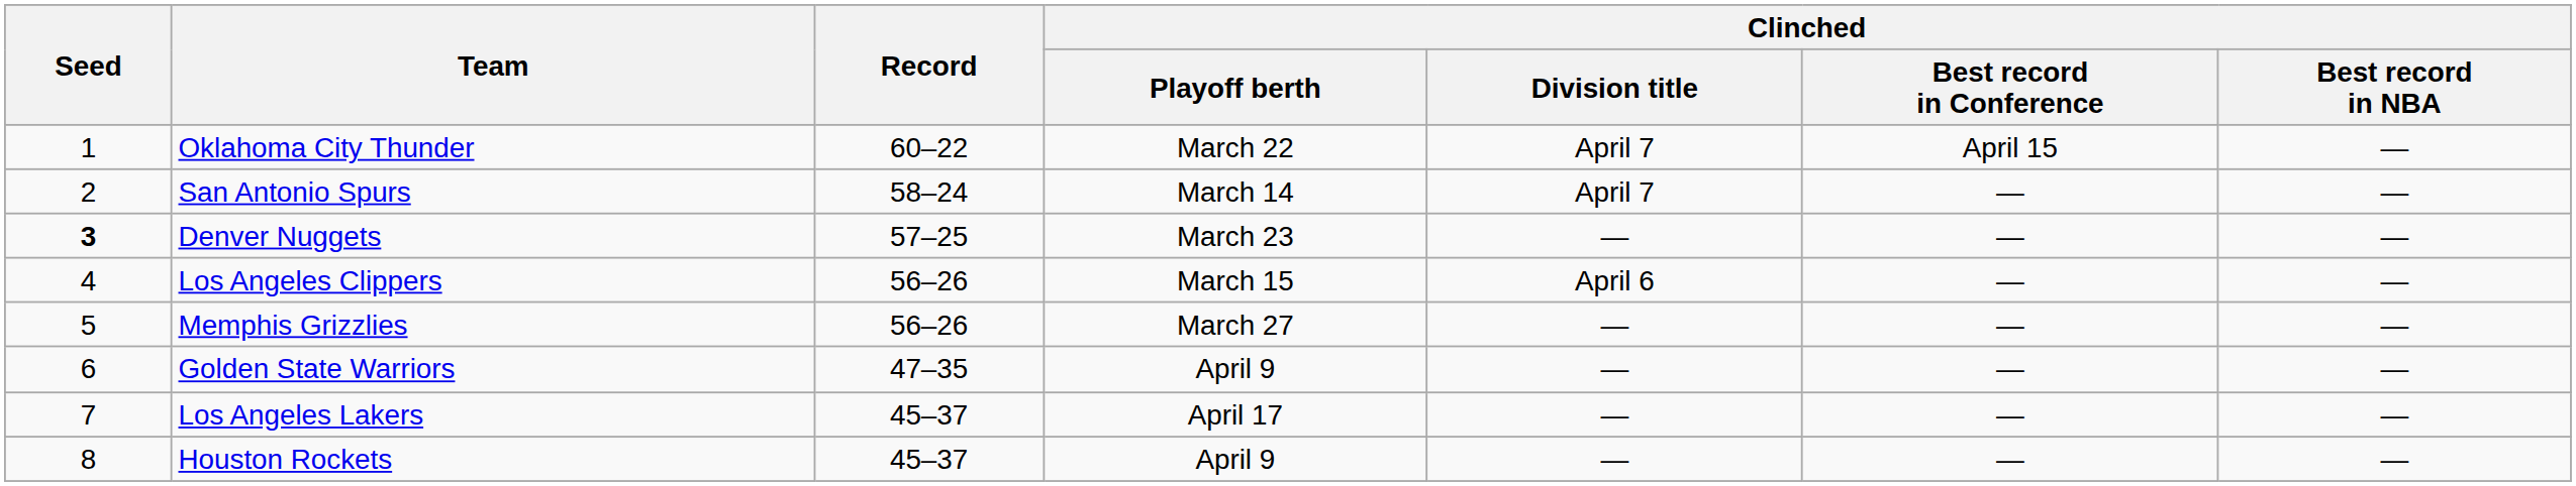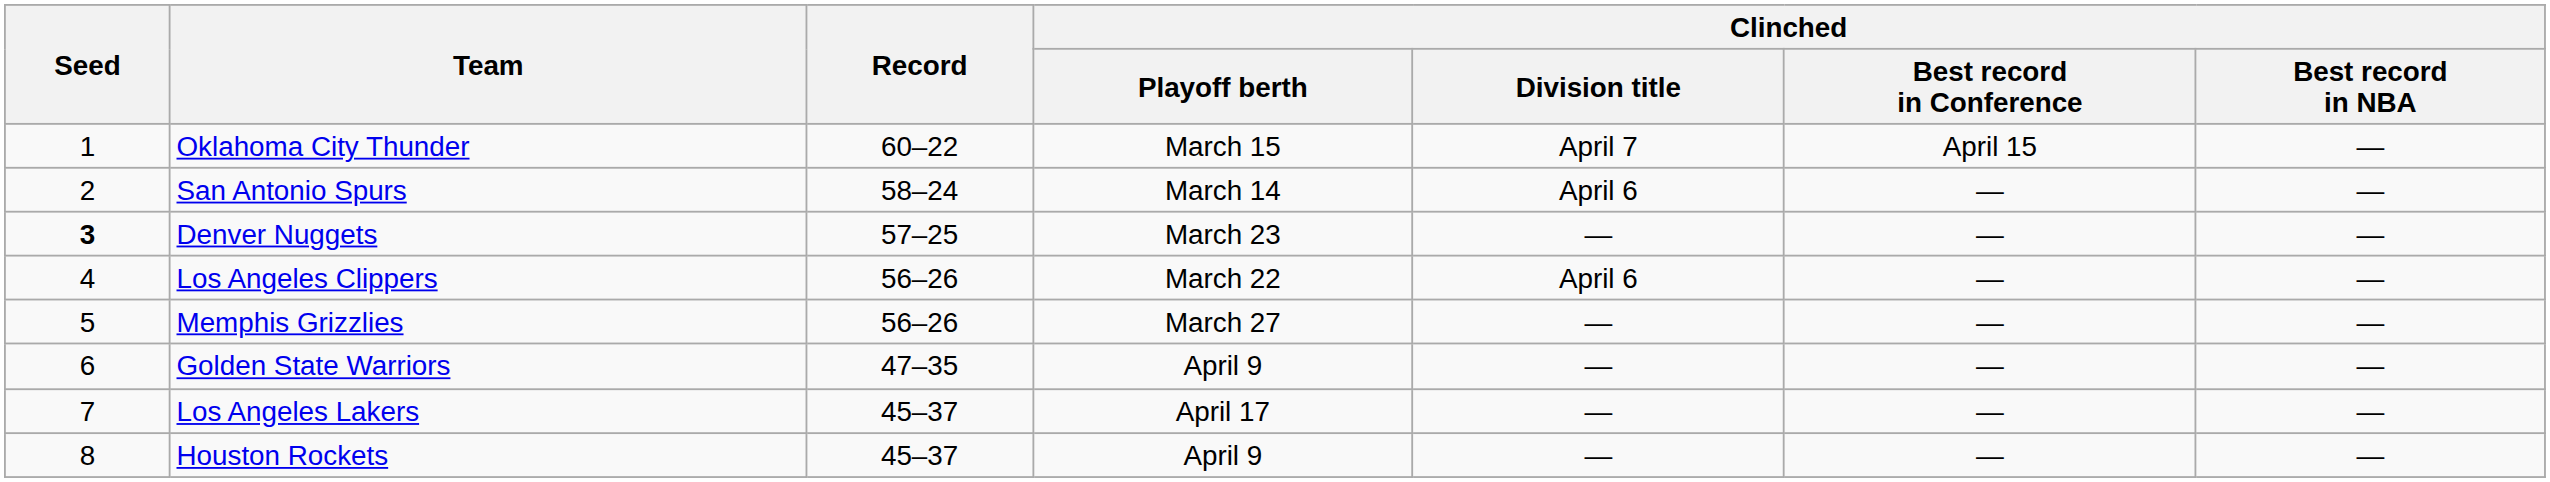 <table class=wikitable style="font-size:95%; text-align:center;" width=70%>
 <tr>
 <th rowspan=2>Seed</th>
 <th rowspan=2>Team</th>
 <th rowspan=2>Record</th>
 <th colspan=4>Clinched</th>
 </tr>
 <tr>
 <th>Playoff berth</th>
 <th>Division title</th>
 <th>Best record<br> in Conference</th>
 <th>Best record<br> in NBA</th>
 </tr>
 <tr>
 <td>1</td>
 <td align=left><a href='#'>Oklahoma City Thunder</a></td>
 <td>60–22</td>
-<td>March 22</td>
+<td>March 15</td>
 <td>April 7</td>
 <td>April 15</td>
 <td>—</td>
 </tr>
 <tr>
 <td>2</td>
 <td align=left><a href='#'>San Antonio Spurs</a></td>
 <td>58–24</td>
 <td>March 14</td>
-<td>April 7</td>
+<td>April 6</td>
 <td>—</td>
 <td>—</td>
 </tr>
 <tr>
 <td><strong>3</strong></td>
 <td align=left><a href='#'>Denver Nuggets</a></td>
 <td>57–25</td>
 <td>March 23</td>
 <td>—</td>
 <td>—</td>
 <td>—</td>
 </tr>
 <tr>
 <td>4</td>
 <td align=left><a href='#'>Los Angeles Clippers</a></td>
 <td>56–26</td>
-<td>March 15</td>
+<td>March 22</td>
 <td>April 6</td>
 <td>—</td>
 <td>—</td>
 </tr>
 <tr>
 <td>5</td>
 <td align=left><a href='#'>Memphis Grizzlies</a></td>
 <td>56–26</td>
 <td>March 27</td>
 <td>—</td>
 <td>—</td>
 <td>—</td>
 </tr>
 <tr>
 <td>6</td>
 <td align=left><a href='#'>Golden State Warriors</a></td>
 <td>47–35</td>
 <td>April 9</td>
 <td>—</td>
 <td>—</td>
 <td>—</td>
 </tr>
 <tr>
 <td>7</td>
 <td align=left><a href='#'>Los Angeles Lakers</a></td>
 <td>45–37</td>
 <td>April 17</td>
 <td>—</td>
 <td>—</td>
 <td>—</td>
 </tr>
 <tr>
 <td>8</td>
 <td align=left><a href='#'>Houston Rockets</a></td>
 <td>45–37</td>
 <td>April 9</td>
 <td>—</td>
 <td>—</td>
 <td>—</td>
 </tr>
 </table>
